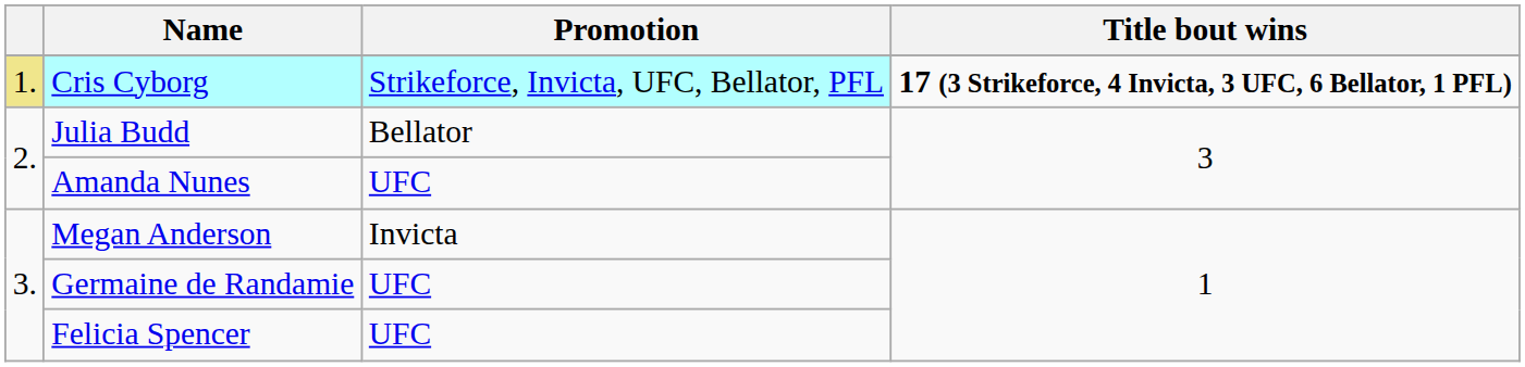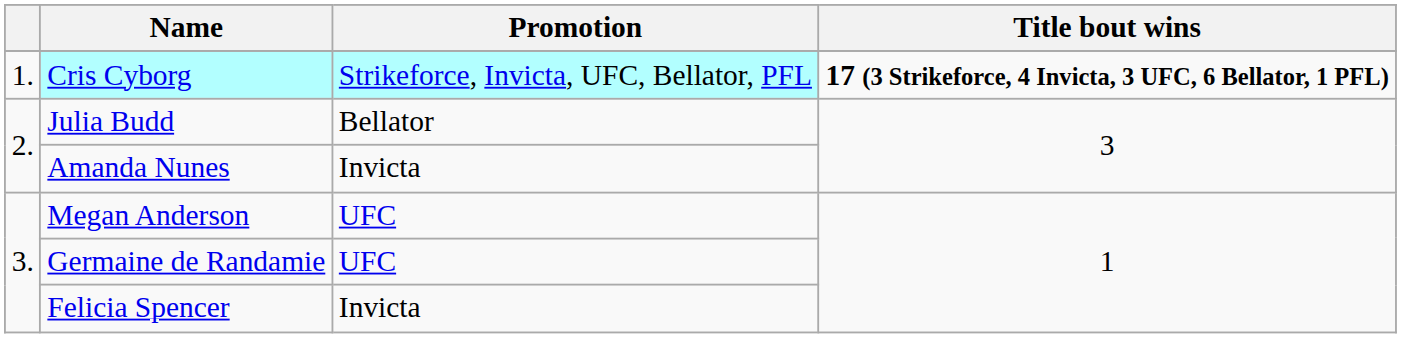 <table class="sortable wikitable">
 <tr>
 <th></th>
 <th>Name</th>
 <th>Promotion</th>
 <th>Title bout wins</th>
 </tr>
 <tr>
 </tr>
 <tr bgcolor=>
 </tr>
 <tr>
-<td style="background: khaki;">1.</td>
+<td>1.</td>
 <td style="background: #B2FFFF; color: ;"> <a href='#'>Cris Cyborg</a></td>
 <td style="background: #B2FFFF; color: ;"><a href='#'>Strikeforce</a>, <a href='#'>Invicta</a>, UFC, Bellator, <a href='#'>PFL</a></td>
 <td align="center"><strong>17 <small>(3 Strikeforce, 4 Invicta, 3 UFC, 6 Bellator, 1 PFL)</small></strong></td>
 </tr>
 <tr>
 <td rowspan="2">2.</td>
 <td> <a href='#'>Julia Budd</a></td>
 <td>Bellator</td>
 <td rowspan="2" align="center">3</td>
 </tr>
 <tr>
 <td> <a href='#'>Amanda Nunes</a></td>
-<td><a href='#'>UFC</a></td>
+<td>Invicta</td>
 </tr>
 <tr>
 <td rowspan="3">3.</td>
 <td> <a href='#'>Megan Anderson</a></td>
-<td>Invicta</td>
+<td><a href='#'>UFC</a></td>
 <td rowspan="3" align="center">1</td>
 </tr>
 <tr>
 <td> <a href='#'>Germaine de Randamie</a></td>
 <td><a href='#'>UFC</a></td>
 </tr>
 <tr>
 <td> <a href='#'>Felicia Spencer</a></td>
-<td><a href='#'>UFC</a></td>
+<td>Invicta</td>
 </tr>
 </table>
